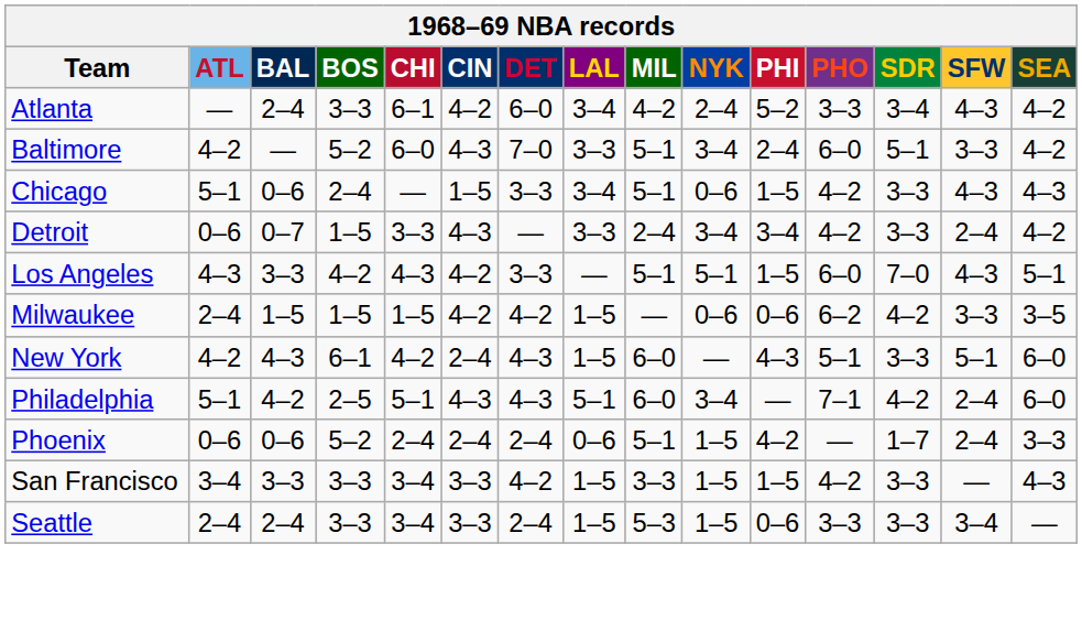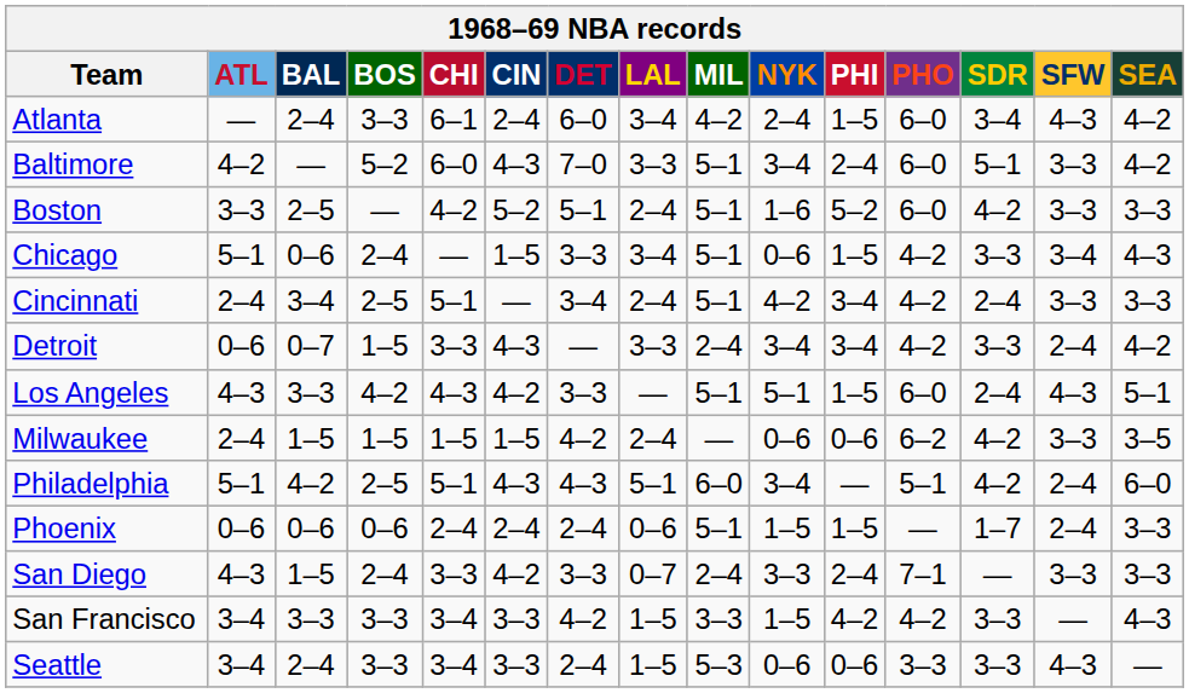 <table class="wikitable" style="font-size:95%; text-align:center;">
 <tr>
 <th colspan=15>1968–69 NBA records</th>
 </tr>
 <tr>
 <th width=100>Team</th>
 <th style="background:#69B3E6;color:#C70F2E;width=35">ATL</th>
 <th style="background:#002854;color:#FFFFFF;width=35">BAL</th>
 <th style="background:#006400;color:#FFFFFF;width=35">BOS</th>
 <th style="background:#BA0C2F;color:#FFFFFF;width=35">CHI</th>
 <th style="background:#012F6B;color:#FFFFFF;width=35">CIN</th>
 <th style="background:#012F6B;color:#D40032;width=35">DET</th>
 <th style="background:#800080;color:#FFD700;width=35">LAL</th>
 <th style="background:#006400;color:#FFFFFF;width=35">MIL</th>
 <th style="background:#003EA4;color:#FF8C00;width=35">NYK</th>
 <th style="background:#C90F2E;color:#FFFFFF;width=35">PHI</th>
 <th style="background:#702F8B;color:#FA4417;width=35">PHO</th>
 <th style="background:#00843D;color:#FFCC00;width=35">SDR</th>
 <th style="background:#FFC62C;color:#012F6B;width=35">SFW</th>
 <th style="background:#173F36;color:#EBAA00;width=35">SEA</th>
 </tr>
 <tr>
 <td style="text-align:left;"><a href='#'>Atlanta</a></td>
 <td>—</td>
 <td>2–4</td>
 <td>3–3</td>
 <td>6–1</td>
-<td>4–2</td>
+<td>2–4</td>
 <td>6–0</td>
 <td>3–4</td>
 <td>4–2</td>
 <td>2–4</td>
-<td>5–2</td>
-<td>3–3</td>
+<td>1–5</td>
+<td>6–0</td>
 <td>3–4</td>
 <td>4–3</td>
 <td>4–2</td>
 </tr>
 <tr>
 <td style="text-align:left;"><a href='#'>Baltimore</a></td>
 <td>4–2</td>
 <td>—</td>
 <td>5–2</td>
 <td>6–0</td>
 <td>4–3</td>
 <td>7–0</td>
 <td>3–3</td>
 <td>5–1</td>
 <td>3–4</td>
 <td>2–4</td>
 <td>6–0</td>
 <td>5–1</td>
 <td>3–3</td>
 <td>4–2</td>
 </tr>
 <tr>
+<td style="text-align:left;"><a href='#'>Boston</a></td>
+<td>3–3</td>
+<td>2–5</td>
+<td>—</td>
+<td>4–2</td>
+<td>5–2</td>
+<td>5–1</td>
+<td>2–4</td>
+<td>5–1</td>
+<td>1–6</td>
+<td>5–2</td>
+<td>6–0</td>
+<td>4–2</td>
+<td>3–3</td>
+<td>3–3</td>
+</tr>
+<tr>
 <td style="text-align:left;"><a href='#'>Chicago</a></td>
 <td>5–1</td>
 <td>0–6</td>
 <td>2–4</td>
 <td>—</td>
 <td>1–5</td>
 <td>3–3</td>
 <td>3–4</td>
 <td>5–1</td>
 <td>0–6</td>
 <td>1–5</td>
 <td>4–2</td>
 <td>3–3</td>
+<td>3–4</td>
 <td>4–3</td>
-<td>4–3</td>
+</tr>
+<tr>
+<td style="text-align:left;"><a href='#'>Cincinnati</a></td>
+<td>2–4</td>
+<td>3–4</td>
+<td>2–5</td>
+<td>5–1</td>
+<td>—</td>
+<td>3–4</td>
+<td>2–4</td>
+<td>5–1</td>
+<td>4–2</td>
+<td>3–4</td>
+<td>4–2</td>
+<td>2–4</td>
+<td>3–3</td>
+<td>3–3</td>
 </tr>
 <tr>
 <td style="text-align:left;"><a href='#'>Detroit</a></td>
 <td>0–6</td>
 <td>0–7</td>
 <td>1–5</td>
 <td>3–3</td>
 <td>4–3</td>
 <td>—</td>
 <td>3–3</td>
 <td>2–4</td>
 <td>3–4</td>
 <td>3–4</td>
 <td>4–2</td>
 <td>3–3</td>
 <td>2–4</td>
 <td>4–2</td>
 </tr>
 <tr>
 <td style="text-align:left;"><a href='#'>Los Angeles</a></td>
 <td>4–3</td>
 <td>3–3</td>
 <td>4–2</td>
 <td>4–3</td>
 <td>4–2</td>
 <td>3–3</td>
 <td>—</td>
 <td>5–1</td>
 <td>5–1</td>
 <td>1–5</td>
 <td>6–0</td>
-<td>7–0</td>
+<td>2–4</td>
 <td>4–3</td>
 <td>5–1</td>
 </tr>
 <tr>
 <td style="text-align:left;"><a href='#'>Milwaukee</a></td>
 <td>2–4</td>
 <td>1–5</td>
 <td>1–5</td>
 <td>1–5</td>
+<td>1–5</td>
 <td>4–2</td>
-<td>4–2</td>
-<td>1–5</td>
+<td>2–4</td>
 <td>—</td>
 <td>0–6</td>
 <td>0–6</td>
 <td>6–2</td>
 <td>4–2</td>
 <td>3–3</td>
 <td>3–5</td>
-</tr>
-<tr>
-<td style="text-align:left;"><a href='#'>New York</a></td>
-<td>4–2</td>
-<td>4–3</td>
-<td>6–1</td>
-<td>4–2</td>
-<td>2–4</td>
-<td>4–3</td>
-<td>1–5</td>
-<td>6–0</td>
-<td>—</td>
-<td>4–3</td>
-<td>5–1</td>
-<td>3–3</td>
-<td>5–1</td>
-<td>6–0</td>
 </tr>
 <tr>
 <td style="text-align:left;"><a href='#'>Philadelphia</a></td>
 <td>5–1</td>
 <td>4–2</td>
 <td>2–5</td>
 <td>5–1</td>
 <td>4–3</td>
 <td>4–3</td>
 <td>5–1</td>
 <td>6–0</td>
 <td>3–4</td>
 <td>—</td>
-<td>7–1</td>
+<td>5–1</td>
 <td>4–2</td>
 <td>2–4</td>
 <td>6–0</td>
 </tr>
 <tr>
 <td style="text-align:left;"><a href='#'>Phoenix</a></td>
 <td>0–6</td>
 <td>0–6</td>
-<td>5–2</td>
+<td>0–6</td>
 <td>2–4</td>
 <td>2–4</td>
 <td>2–4</td>
 <td>0–6</td>
 <td>5–1</td>
 <td>1–5</td>
-<td>4–2</td>
+<td>1–5</td>
 <td>—</td>
 <td>1–7</td>
 <td>2–4</td>
+<td>3–3</td>
+</tr>
+<tr>
+<td style="text-align:left;"><a href='#'>San Diego</a></td>
+<td>4–3</td>
+<td>1–5</td>
+<td>2–4</td>
+<td>3–3</td>
+<td>4–2</td>
+<td>3–3</td>
+<td>0–7</td>
+<td>2–4</td>
+<td>3–3</td>
+<td>2–4</td>
+<td>7–1</td>
+<td>—</td>
+<td>3–3</td>
 <td>3–3</td>
 </tr>
 <tr>
 <td style="text-align:left;">San Francisco</td>
 <td>3–4</td>
 <td>3–3</td>
 <td>3–3</td>
 <td>3–4</td>
 <td>3–3</td>
 <td>4–2</td>
 <td>1–5</td>
 <td>3–3</td>
 <td>1–5</td>
-<td>1–5</td>
+<td>4–2</td>
 <td>4–2</td>
 <td>3–3</td>
 <td>—</td>
 <td>4–3</td>
 </tr>
 <tr>
 <td style="text-align:left;"><a href='#'>Seattle</a></td>
-<td>2–4</td>
+<td>3–4</td>
 <td>2–4</td>
 <td>3–3</td>
 <td>3–4</td>
 <td>3–3</td>
 <td>2–4</td>
 <td>1–5</td>
 <td>5–3</td>
-<td>1–5</td>
+<td>0–6</td>
 <td>0–6</td>
 <td>3–3</td>
 <td>3–3</td>
-<td>3–4</td>
+<td>4–3</td>
 <td>—</td>
 </tr>
 </table>
